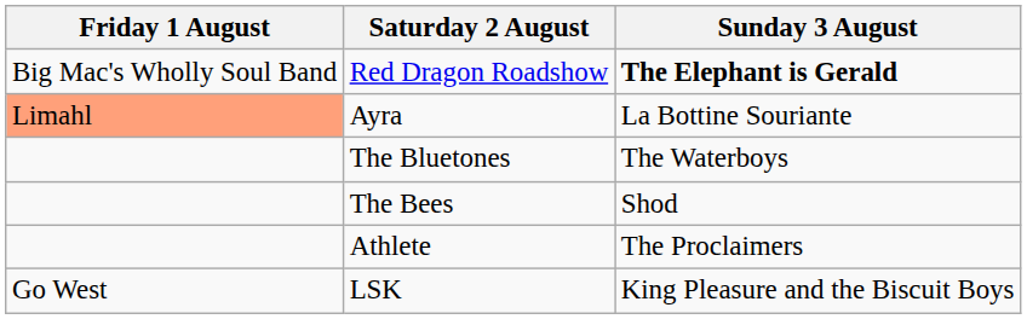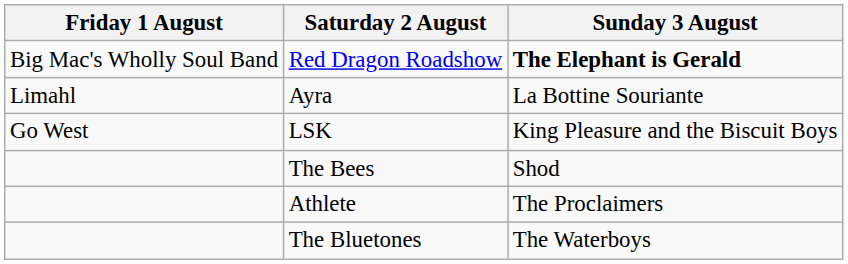 <table class="wikitable">
 <tr>
 <th>Friday 1 August</th>
 <th>Saturday 2 August</th>
 <th>Sunday 3 August</th>
 </tr>
 <tr>
 <td>Big Mac's Wholly Soul Band</td>
 <td><a href='#'>Red Dragon Roadshow</a></td>
 <td><strong>The Elephant is Gerald</strong></td>
 </tr>
 <tr>
-<td style="background: lightsalmon;">Limahl</td>
+<td>Limahl</td>
 <td>Ayra</td>
 <td>La Bottine Souriante</td>
 </tr>
 <tr>
-<td></td>
-<td>The Bluetones</td>
-<td>The Waterboys</td>
+<td>Go West</td>
+<td>LSK</td>
+<td>King Pleasure and the Biscuit Boys</td>
 </tr>
 <tr>
 <td></td>
 <td>The Bees</td>
 <td>Shod</td>
 </tr>
 <tr>
 <td></td>
 <td>Athlete</td>
 <td>The Proclaimers</td>
 </tr>
 <tr>
-<td>Go West</td>
-<td>LSK</td>
-<td>King Pleasure and the Biscuit Boys</td>
+<td></td>
+<td>The Bluetones</td>
+<td>The Waterboys</td>
 </tr>
 </table>
